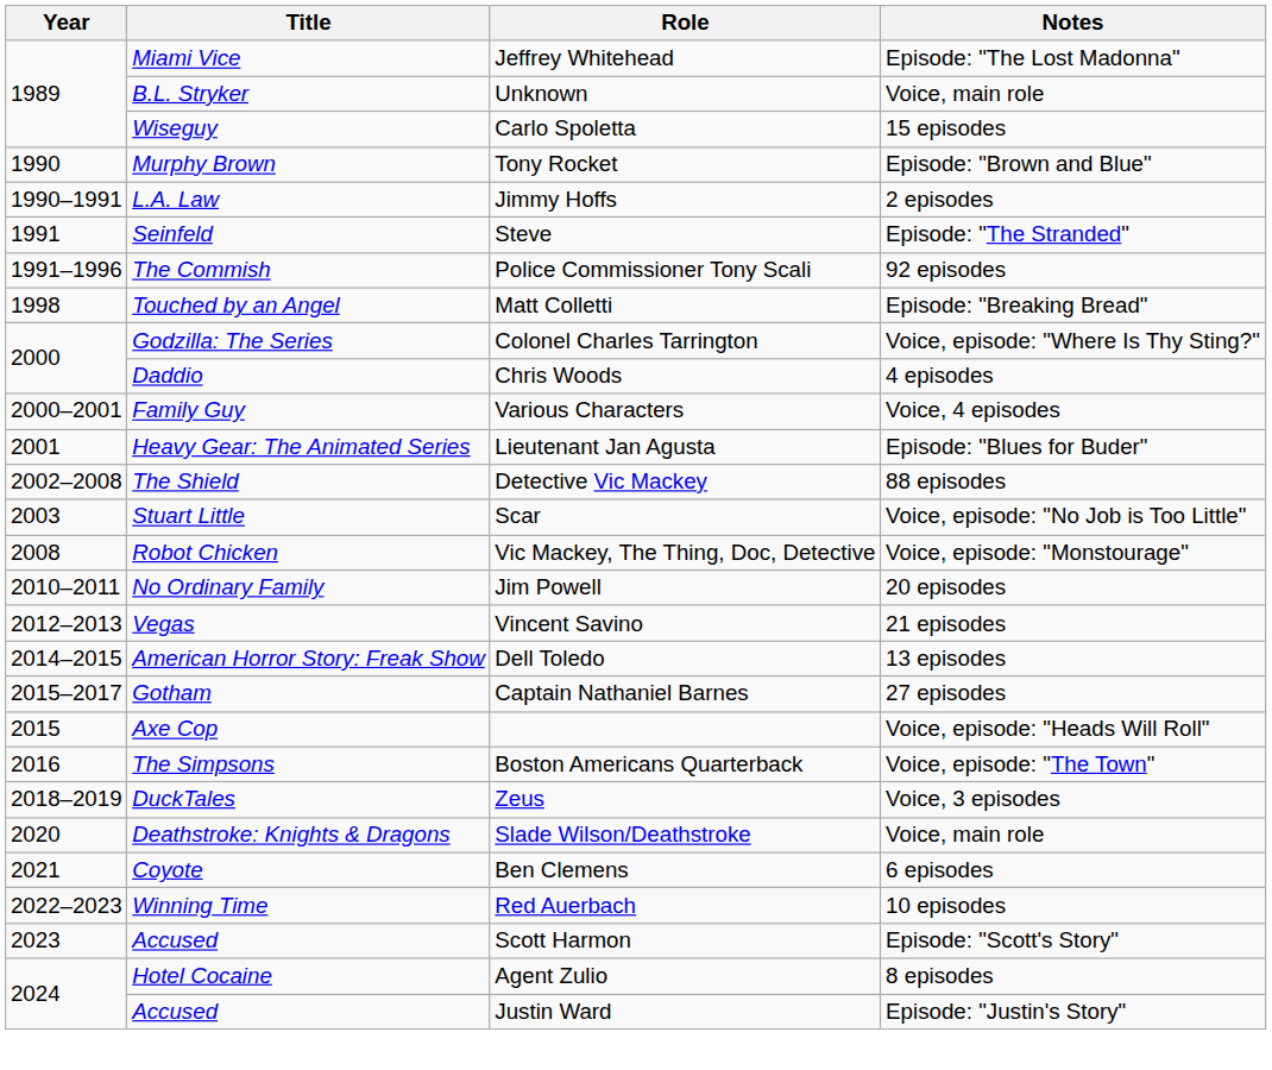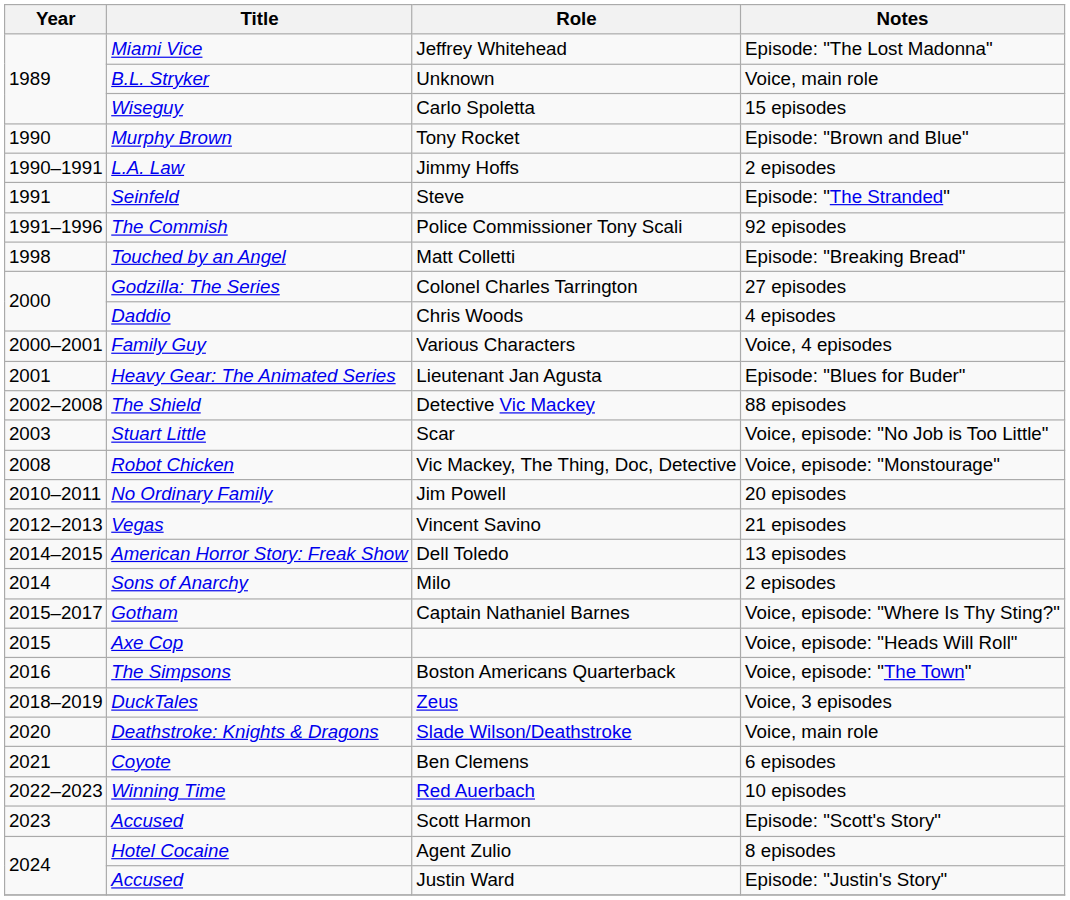 <table class="wikitable sortable">
 <tr>
 <th>Year</th>
 <th>Title</th>
 <th>Role</th>
 <th>Notes</th>
 </tr>
 <tr>
 <td rowspan="3">1989</td>
 <td><em><a href='#'>Miami Vice</a></em></td>
 <td>Jeffrey Whitehead</td>
 <td>Episode: "The Lost Madonna"</td>
 </tr>
 <tr>
 <td><em><a href='#'>B.L. Stryker</a></em></td>
 <td>Unknown</td>
 <td>Voice, main role</td>
 </tr>
 <tr>
 <td><em><a href='#'>Wiseguy</a></em></td>
 <td>Carlo Spoletta</td>
 <td>15 episodes</td>
 </tr>
 <tr>
 <td>1990</td>
 <td><em><a href='#'>Murphy Brown</a></em></td>
 <td>Tony Rocket</td>
 <td>Episode: "Brown and Blue"</td>
 </tr>
 <tr>
 <td>1990–1991</td>
 <td><em><a href='#'>L.A. Law</a></em></td>
 <td>Jimmy Hoffs</td>
 <td>2 episodes</td>
 </tr>
 <tr>
 <td>1991</td>
 <td><em><a href='#'>Seinfeld</a></em></td>
 <td>Steve</td>
 <td>Episode: "<a href='#'>The Stranded</a>"</td>
 </tr>
 <tr>
 <td>1991–1996</td>
 <td><em><a href='#'>The Commish</a></em></td>
 <td>Police Commissioner Tony Scali</td>
 <td>92 episodes</td>
 </tr>
 <tr>
 <td>1998</td>
 <td><em><a href='#'>Touched by an Angel</a></em></td>
 <td>Matt Colletti</td>
 <td>Episode: "Breaking Bread"</td>
 </tr>
 <tr>
 <td rowspan="2">2000</td>
 <td><em><a href='#'>Godzilla: The Series</a></em></td>
 <td>Colonel Charles Tarrington</td>
-<td>Voice, episode: "Where Is Thy Sting?"</td>
+<td>27 episodes</td>
 </tr>
 <tr>
 <td><em><a href='#'>Daddio</a></em></td>
 <td>Chris Woods</td>
 <td>4 episodes</td>
 </tr>
 <tr>
 <td>2000–2001</td>
 <td><em><a href='#'>Family Guy</a></em></td>
 <td>Various Characters</td>
 <td>Voice, 4 episodes</td>
 </tr>
 <tr>
 <td>2001</td>
 <td><em><a href='#'>Heavy Gear: The Animated Series</a></em></td>
 <td>Lieutenant Jan Agusta</td>
 <td>Episode: "Blues for Buder"</td>
 </tr>
 <tr>
 <td>2002–2008</td>
 <td><em><a href='#'>The Shield</a></em></td>
 <td>Detective <a href='#'>Vic Mackey</a></td>
 <td>88 episodes</td>
 </tr>
 <tr>
 <td>2003</td>
 <td><em><a href='#'>Stuart Little</a></em></td>
 <td>Scar</td>
 <td>Voice, episode: "No Job is Too Little"</td>
 </tr>
 <tr>
 <td>2008</td>
 <td><em><a href='#'>Robot Chicken</a></em></td>
 <td>Vic Mackey, The Thing, Doc, Detective</td>
 <td>Voice, episode: "Monstourage"</td>
 </tr>
 <tr>
 <td>2010–2011</td>
 <td><em><a href='#'>No Ordinary Family</a></em></td>
 <td>Jim Powell</td>
 <td>20 episodes</td>
 </tr>
 <tr>
 <td>2012–2013</td>
 <td><em><a href='#'>Vegas</a></em></td>
 <td>Vincent Savino</td>
 <td>21 episodes</td>
 </tr>
 <tr>
 <td>2014–2015</td>
 <td><em><a href='#'>American Horror Story: Freak Show</a></em></td>
 <td>Dell Toledo</td>
 <td>13 episodes</td>
 </tr>
 <tr>
+<td>2014</td>
+<td><em><a href='#'>Sons of Anarchy</a></em></td>
+<td>Milo</td>
+<td>2 episodes</td>
+</tr>
+<tr>
 <td>2015–2017</td>
 <td><em><a href='#'>Gotham</a></em></td>
 <td>Captain Nathaniel Barnes</td>
-<td>27 episodes</td>
+<td>Voice, episode: "Where Is Thy Sting?"</td>
 </tr>
 <tr>
 <td>2015</td>
 <td><em><a href='#'>Axe Cop</a></em></td>
 <td></td>
 <td>Voice, episode: "Heads Will Roll"</td>
 </tr>
 <tr>
 <td>2016</td>
 <td><em><a href='#'>The Simpsons</a></em></td>
 <td>Boston Americans Quarterback</td>
 <td>Voice, episode: "<a href='#'>The Town</a>"</td>
 </tr>
 <tr>
 <td>2018–2019</td>
 <td><em><a href='#'>DuckTales</a></em></td>
 <td><a href='#'>Zeus</a></td>
 <td>Voice, 3 episodes</td>
 </tr>
 <tr>
 <td>2020</td>
 <td><em><a href='#'>Deathstroke: Knights & Dragons</a></em></td>
 <td><a href='#'>Slade Wilson/Deathstroke</a></td>
 <td>Voice, main role</td>
 </tr>
 <tr>
 <td>2021</td>
 <td><em><a href='#'>Coyote</a></em></td>
 <td>Ben Clemens</td>
 <td>6 episodes</td>
 </tr>
 <tr>
 <td>2022–2023</td>
 <td><em><a href='#'>Winning Time</a></em></td>
 <td><a href='#'>Red Auerbach</a></td>
 <td>10 episodes</td>
 </tr>
 <tr>
 <td>2023</td>
 <td><em><a href='#'>Accused</a></em></td>
 <td>Scott Harmon</td>
 <td>Episode: "Scott's Story"</td>
 </tr>
 <tr>
 <td rowspan="2">2024</td>
 <td><em><a href='#'>Hotel Cocaine</a></em></td>
 <td>Agent Zulio</td>
 <td>8 episodes</td>
 </tr>
 <tr>
 <td><em><a href='#'>Accused</a></em></td>
 <td>Justin Ward</td>
 <td>Episode: "Justin's Story"</td>
 </tr>
 <tr>
 </tr>
 </table>
